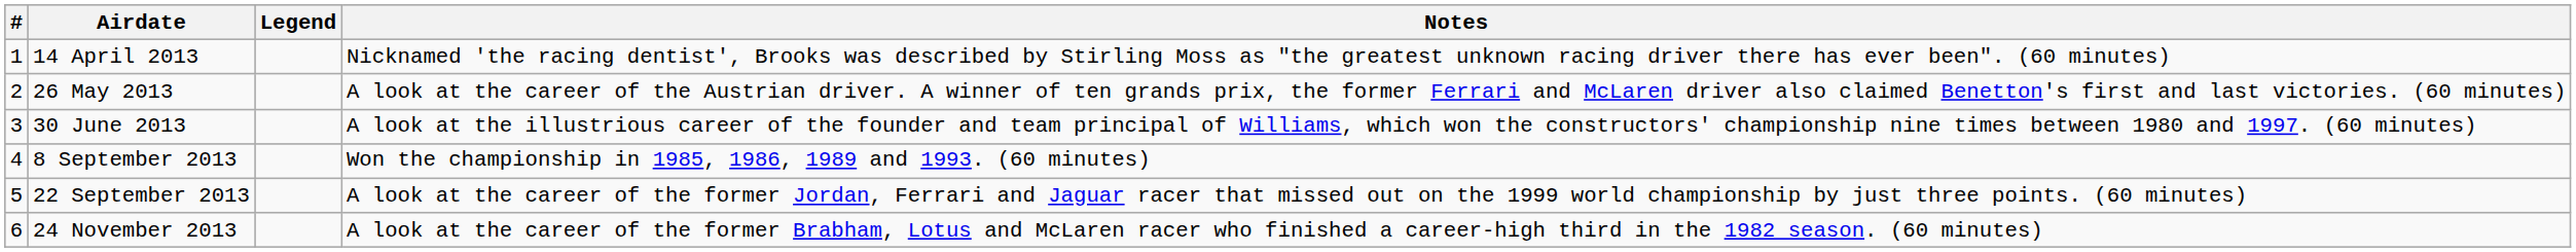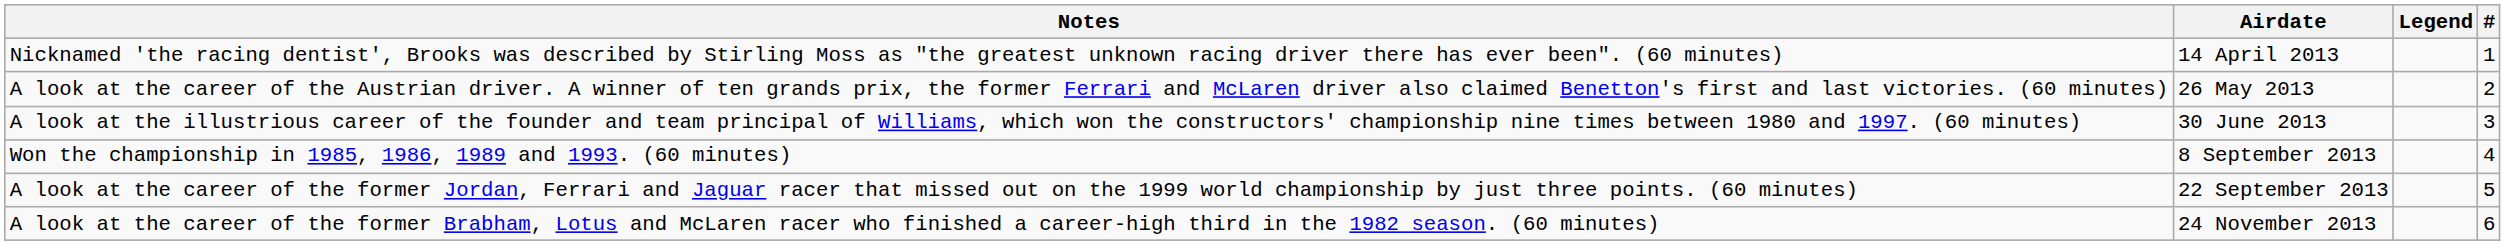 <table class="wikitable">
 <tr>
-<th>#</th>
+<th>Notes</th>
 <th>Airdate</th>
 <th>Legend</th>
-<th>Notes</th>
+<th>#</th>
 </tr>
 <tr>
-<td>1</td>
+<td>Nicknamed 'the racing dentist', Brooks was described by Stirling Moss as "the greatest unknown racing driver there has ever been". (60 minutes)</td>
 <td>14 April 2013</td>
 <td></td>
-<td>Nicknamed 'the racing dentist', Brooks was described by Stirling Moss as "the greatest unknown racing driver there has ever been". (60 minutes)</td>
+<td>1</td>
 </tr>
 <tr>
-<td>2</td>
+<td>A look at the career of the Austrian driver. A winner of ten grands prix, the former <a href='#'>Ferrari</a> and <a href='#'>McLaren</a> driver also claimed <a href='#'>Benetton</a>'s first and last victories. (60 minutes)</td>
 <td>26 May 2013</td>
 <td></td>
-<td>A look at the career of the Austrian driver. A winner of ten grands prix, the former <a href='#'>Ferrari</a> and <a href='#'>McLaren</a> driver also claimed <a href='#'>Benetton</a>'s first and last victories. (60 minutes)</td>
+<td>2</td>
 </tr>
 <tr>
-<td>3</td>
+<td>A look at the illustrious career of the founder and team principal of <a href='#'>Williams</a>, which won the constructors' championship nine times between 1980 and <a href='#'>1997</a>. (60 minutes)</td>
 <td>30 June 2013</td>
 <td></td>
-<td>A look at the illustrious career of the founder and team principal of <a href='#'>Williams</a>, which won the constructors' championship nine times between 1980 and <a href='#'>1997</a>. (60 minutes)</td>
+<td>3</td>
 </tr>
 <tr>
-<td>4</td>
+<td>Won the championship in <a href='#'>1985</a>, <a href='#'>1986</a>, <a href='#'>1989</a> and <a href='#'>1993</a>. (60 minutes)</td>
 <td>8 September 2013</td>
 <td></td>
-<td>Won the championship in <a href='#'>1985</a>, <a href='#'>1986</a>, <a href='#'>1989</a> and <a href='#'>1993</a>. (60 minutes)</td>
+<td>4</td>
 </tr>
 <tr>
-<td>5</td>
+<td>A look at the career of the former <a href='#'>Jordan</a>, Ferrari and <a href='#'>Jaguar</a> racer that missed out on the 1999 world championship by just three points. (60 minutes)</td>
 <td>22 September 2013</td>
 <td></td>
-<td>A look at the career of the former <a href='#'>Jordan</a>, Ferrari and <a href='#'>Jaguar</a> racer that missed out on the 1999 world championship by just three points. (60 minutes)</td>
+<td>5</td>
 </tr>
 <tr>
-<td>6</td>
+<td>A look at the career of the former <a href='#'>Brabham</a>, <a href='#'>Lotus</a> and McLaren racer who finished a career-high third in the <a href='#'>1982 season</a>. (60 minutes)</td>
 <td>24 November 2013</td>
 <td></td>
-<td>A look at the career of the former <a href='#'>Brabham</a>, <a href='#'>Lotus</a> and McLaren racer who finished a career-high third in the <a href='#'>1982 season</a>. (60 minutes)</td>
+<td>6</td>
 </tr>
 </table>
